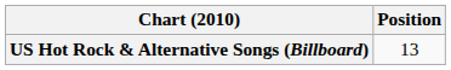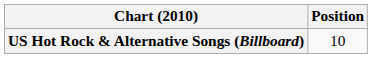 <table class="wikitable plainrowheaders" style="text-align:center">
 <tr>
 <th scope="col">Chart (2010)</th>
 <th scope="col">Position</th>
 </tr>
 <tr>
 <th scope="row">US Hot Rock & Alternative Songs (<em>Billboard</em>)</th>
-<td>13</td>
+<td>10</td>
 </tr>
 </table>
